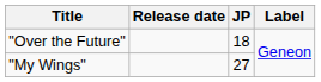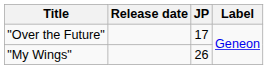 <table class="wikitable">
 <tr>
 <th>Title</th>
 <th>Release date</th>
 <th>JP<br></th>
 <th>Label</th>
 </tr>
 <tr>
 <td>"Over the Future"</td>
 <td></td>
-<td align="center">18</td>
+<td align="center">17</td>
 <td rowspan="2"><a href='#'>Geneon</a></td>
 </tr>
 <tr>
 <td>"My Wings"</td>
 <td align="right"></td>
-<td align="center">27</td>
+<td align="center">26</td>
 </tr>
 </table>
